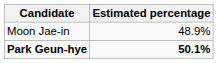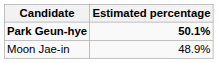 <table class=wikitable style=text-align:right>
 <tr>
 <th>Candidate</th>
 <th>Estimated percentage</th>
 </tr>
 <tr>
+<td align=left><strong>Park Geun-hye</strong></td>
+<td><strong>50.1%</strong></td>
+</tr>
+<tr>
 <td align=left>Moon Jae-in</td>
 <td>48.9%</td>
 </tr>
-<tr>
-<td align=left><strong>Park Geun-hye</strong></td>
-<td><strong>50.1%</strong></td>
-</tr>
 </table>
